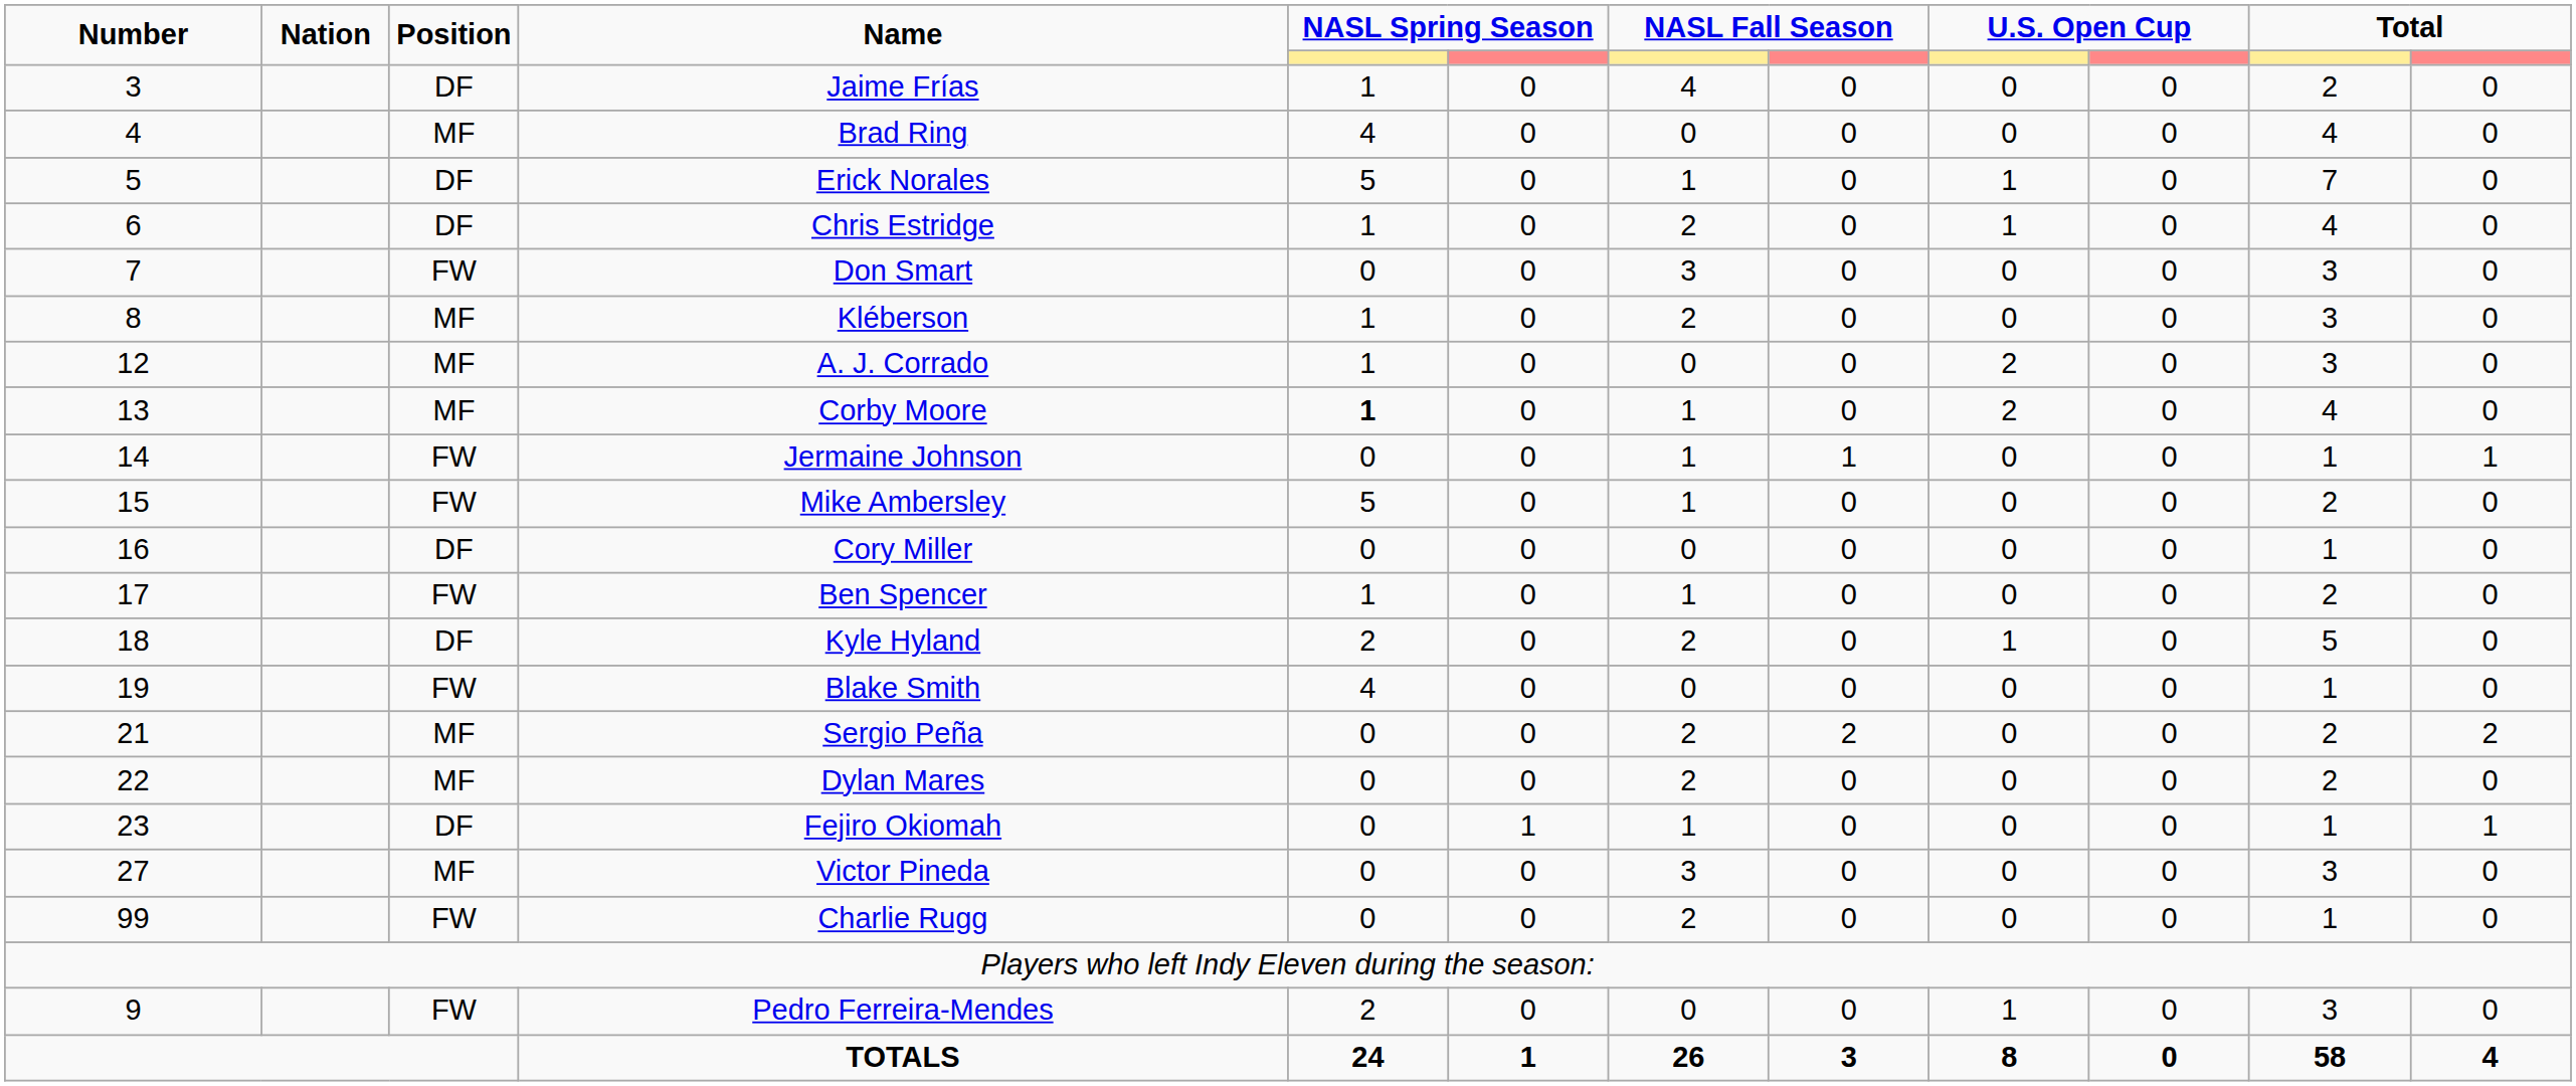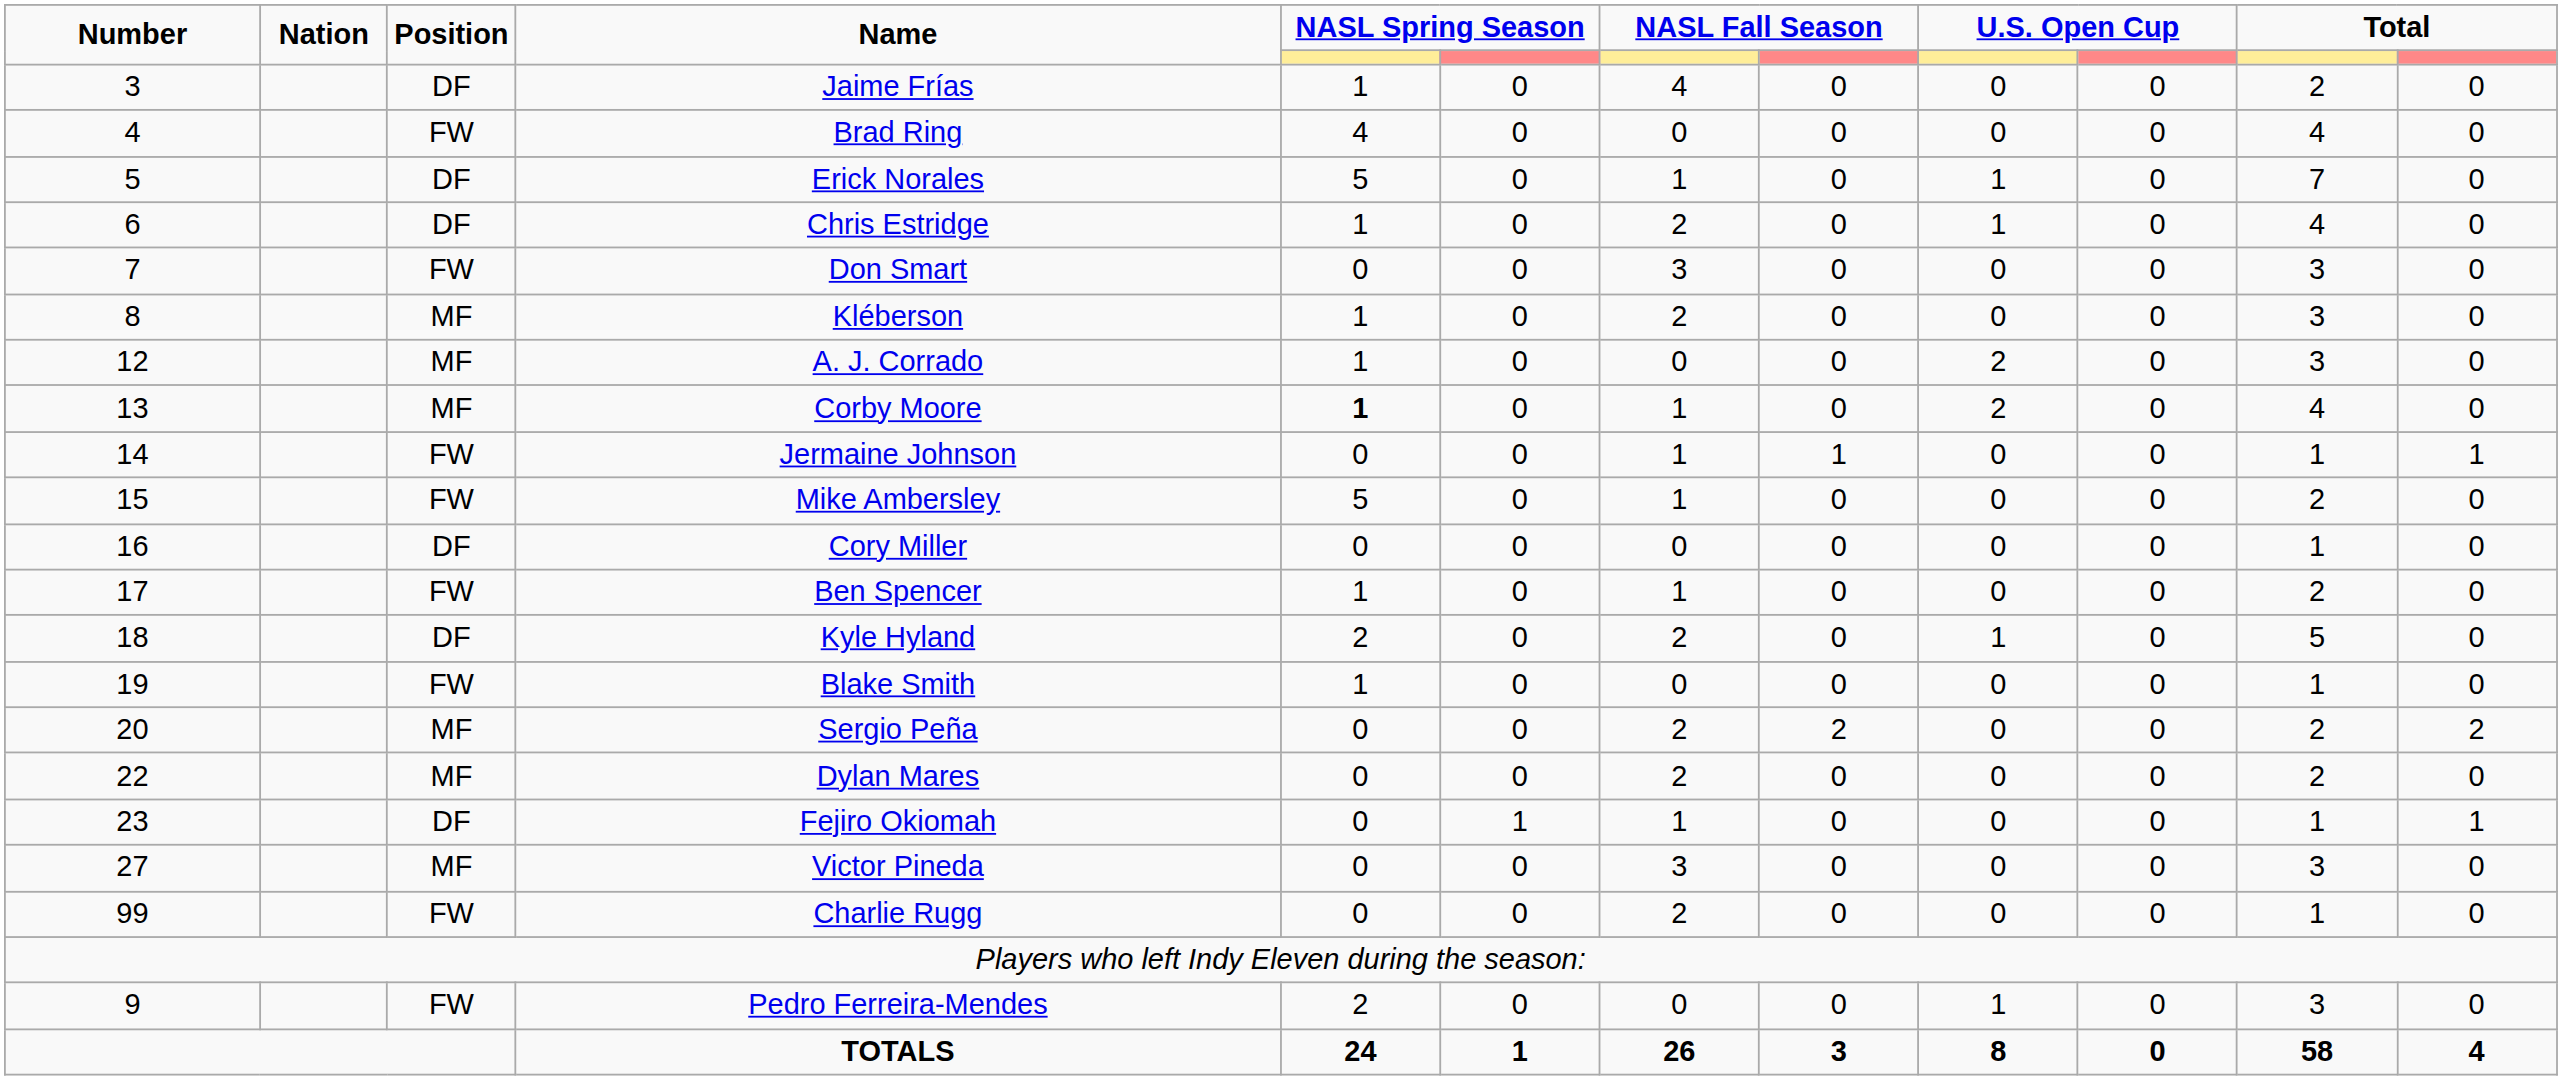 <table class="wikitable" style="font-size: 100%; text-align: center;">
 <tr>
 <td rowspan="2" width="10%" align="center"><strong>Number</strong></td>
 <td rowspan="2" width="5%" align="center"><strong>Nation</strong></td>
 <td rowspan="2" width="5%" align="center"><strong>Position</strong></td>
 <td rowspan="2" width="30%" align="center"><strong>Name</strong></td>
 <td colspan="2" align="center"><strong><a href='#'>NASL Spring Season</a></strong></td>
 <td colspan="2" align="center"><strong><a href='#'>NASL Fall Season</a></strong></td>
 <td colspan="2" align="center"><strong><a href='#'>U.S. Open Cup</a></strong></td>
 <td colspan="2" align="center"><strong>Total</strong></td>
 </tr>
 <tr>
 <th width=60 style="background: #FFEE99"></th>
 <th width=60 style="background: #FF8888"></th>
 <th width=60 style="background: #FFEE99"></th>
 <th width=60 style="background: #FF8888"></th>
 <th width=60 style="background: #FFEE99"></th>
 <th width=60 style="background: #FF8888"></th>
 <th width=60 style="background: #FFEE99"></th>
 <th width=60 style="background: #FF8888"></th>
 </tr>
 <tr>
 <td>3</td>
 <td></td>
 <td>DF</td>
 <td><a href='#'>Jaime Frías</a></td>
 <td>1</td>
 <td>0</td>
 <td>4</td>
 <td>0</td>
 <td>0</td>
 <td>0</td>
 <td>2</td>
 <td>0</td>
 </tr>
 <tr>
 <td>4</td>
 <td></td>
-<td>MF</td>
+<td>FW</td>
 <td><a href='#'>Brad Ring</a></td>
 <td>4</td>
 <td>0</td>
 <td>0</td>
 <td>0</td>
 <td>0</td>
 <td>0</td>
 <td>4</td>
 <td>0</td>
 </tr>
 <tr>
 <td>5</td>
 <td></td>
 <td>DF</td>
 <td><a href='#'>Erick Norales</a></td>
 <td>5</td>
 <td>0</td>
 <td>1</td>
 <td>0</td>
 <td>1</td>
 <td>0</td>
 <td>7</td>
 <td>0</td>
 </tr>
 <tr>
 <td>6</td>
 <td></td>
 <td>DF</td>
 <td><a href='#'>Chris Estridge</a></td>
 <td>1</td>
 <td>0</td>
 <td>2</td>
 <td>0</td>
 <td>1</td>
 <td>0</td>
 <td>4</td>
 <td>0</td>
 </tr>
 <tr>
 <td>7</td>
 <td></td>
 <td>FW</td>
 <td><a href='#'>Don Smart</a></td>
 <td>0</td>
 <td>0</td>
 <td>3</td>
 <td>0</td>
 <td>0</td>
 <td>0</td>
 <td>3</td>
 <td>0</td>
 </tr>
 <tr>
 <td>8</td>
 <td></td>
 <td>MF</td>
 <td><a href='#'>Kléberson</a></td>
 <td>1</td>
 <td>0</td>
 <td>2</td>
 <td>0</td>
 <td>0</td>
 <td>0</td>
 <td>3</td>
 <td>0</td>
 </tr>
 <tr>
 <td>12</td>
 <td></td>
 <td>MF</td>
 <td><a href='#'>A. J. Corrado</a></td>
 <td>1</td>
 <td>0</td>
 <td>0</td>
 <td>0</td>
 <td>2</td>
 <td>0</td>
 <td>3</td>
 <td>0</td>
 </tr>
 <tr>
 <td>13</td>
 <td></td>
 <td>MF</td>
 <td><a href='#'>Corby Moore</a></td>
 <td><strong>1</strong></td>
 <td>0</td>
 <td>1</td>
 <td>0</td>
 <td>2</td>
 <td>0</td>
 <td>4</td>
 <td>0</td>
 </tr>
 <tr>
 <td>14</td>
 <td></td>
 <td>FW</td>
 <td><a href='#'>Jermaine Johnson</a></td>
 <td>0</td>
 <td>0</td>
 <td>1</td>
 <td>1</td>
 <td>0</td>
 <td>0</td>
 <td>1</td>
 <td>1</td>
 </tr>
 <tr>
 <td>15</td>
 <td></td>
 <td>FW</td>
 <td><a href='#'>Mike Ambersley</a></td>
 <td>5</td>
 <td>0</td>
 <td>1</td>
 <td>0</td>
 <td>0</td>
 <td>0</td>
 <td>2</td>
 <td>0</td>
 </tr>
 <tr>
 <td>16</td>
 <td></td>
 <td>DF</td>
 <td><a href='#'>Cory Miller</a></td>
 <td>0</td>
 <td>0</td>
 <td>0</td>
 <td>0</td>
 <td>0</td>
 <td>0</td>
 <td>1</td>
 <td>0</td>
 </tr>
 <tr>
 <td>17</td>
 <td></td>
 <td>FW</td>
 <td><a href='#'>Ben Spencer</a></td>
 <td>1</td>
 <td>0</td>
 <td>1</td>
 <td>0</td>
 <td>0</td>
 <td>0</td>
 <td>2</td>
 <td>0</td>
 </tr>
 <tr>
 <td>18</td>
 <td></td>
 <td>DF</td>
 <td><a href='#'>Kyle Hyland</a></td>
 <td>2</td>
 <td>0</td>
 <td>2</td>
 <td>0</td>
 <td>1</td>
 <td>0</td>
 <td>5</td>
 <td>0</td>
 </tr>
 <tr>
 <td>19</td>
 <td></td>
 <td>FW</td>
 <td><a href='#'>Blake Smith</a></td>
-<td>4</td>
+<td>1</td>
 <td>0</td>
 <td>0</td>
 <td>0</td>
 <td>0</td>
 <td>0</td>
 <td>1</td>
 <td>0</td>
 </tr>
 <tr>
-<td>21</td>
+<td>20</td>
 <td></td>
 <td>MF</td>
 <td><a href='#'>Sergio Peña</a></td>
 <td>0</td>
 <td>0</td>
 <td>2</td>
 <td>2</td>
 <td>0</td>
 <td>0</td>
 <td>2</td>
 <td>2</td>
 </tr>
 <tr>
 <td>22</td>
 <td></td>
 <td>MF</td>
 <td><a href='#'>Dylan Mares</a></td>
 <td>0</td>
 <td>0</td>
 <td>2</td>
 <td>0</td>
 <td>0</td>
 <td>0</td>
 <td>2</td>
 <td>0</td>
 </tr>
 <tr>
 <td>23</td>
 <td></td>
 <td>DF</td>
 <td><a href='#'>Fejiro Okiomah</a></td>
 <td>0</td>
 <td>1</td>
 <td>1</td>
 <td>0</td>
 <td>0</td>
 <td>0</td>
 <td>1</td>
 <td>1</td>
 </tr>
 <tr>
 <td>27</td>
 <td></td>
 <td>MF</td>
 <td><a href='#'>Victor Pineda</a></td>
 <td>0</td>
 <td>0</td>
 <td>3</td>
 <td>0</td>
 <td>0</td>
 <td>0</td>
 <td>3</td>
 <td>0</td>
 </tr>
 <tr>
 <td>99</td>
 <td></td>
 <td>FW</td>
 <td><a href='#'>Charlie Rugg</a></td>
 <td>0</td>
 <td>0</td>
 <td>2</td>
 <td>0</td>
 <td>0</td>
 <td>0</td>
 <td>1</td>
 <td>0</td>
 </tr>
 <tr>
 <td colspan="13"><em>Players who left Indy Eleven during the season:</em></td>
 </tr>
 <tr>
 <td>9</td>
 <td></td>
 <td>FW</td>
 <td><a href='#'>Pedro Ferreira-Mendes</a></td>
 <td>2</td>
 <td>0</td>
 <td>0</td>
 <td>0</td>
 <td>1</td>
 <td>0</td>
 <td>3</td>
 <td>0</td>
 </tr>
 <tr>
 <td colspan="3"></td>
 <td><strong>TOTALS</strong></td>
 <td><strong>24</strong></td>
 <td><strong>1</strong></td>
 <td><strong>26</strong></td>
 <td><strong>3</strong></td>
 <td><strong>8</strong></td>
 <td><strong>0</strong></td>
 <td><strong>58</strong></td>
 <td><strong>4</strong></td>
 </tr>
 </table>
